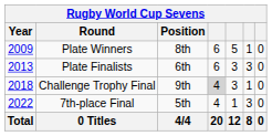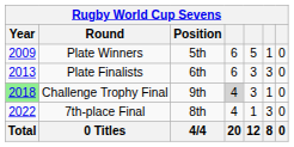 <table class="wikitable" style="text-align: center;">
 <tr>
 <th colspan=7><a href='#'>Rugby World Cup Sevens</a></th>
 </tr>
 <tr>
 <th>Year</th>
 <th>Round</th>
 <th>Position</th>
 <th></th>
 <th></th>
 <th></th>
 <th></th>
 </tr>
 <tr>
 <td> <a href='#'>2009</a></td>
 <td>Plate Winners</td>
-<td>8th</td>
+<td>5th</td>
 <td>6</td>
 <td>5</td>
 <td>1</td>
 <td>0</td>
 </tr>
 <tr>
 <td> <a href='#'>2013</a></td>
 <td>Plate Finalists</td>
 <td>6th</td>
 <td>6</td>
 <td>3</td>
 <td>3</td>
 <td>0</td>
 </tr>
 <tr>
-<td> <a href='#'>2018</a></td>
+<td style="background: lightgreen;"> <a href='#'>2018</a></td>
 <td>Challenge Trophy Final</td>
 <td>9th</td>
 <td style="background: lightgrey;">4</td>
 <td>3</td>
 <td>1</td>
 <td>0</td>
 </tr>
 <tr>
 <td> <a href='#'>2022</a></td>
 <td>7th-place Final</td>
-<td>5th</td>
+<td>8th</td>
 <td>4</td>
 <td>1</td>
 <td>3</td>
 <td>0</td>
 </tr>
 <tr>
 <th>Total</th>
 <th>0 Titles</th>
 <th>4/4</th>
 <th>20</th>
 <th>12</th>
 <th>8</th>
 <th>0</th>
 </tr>
 </table>
